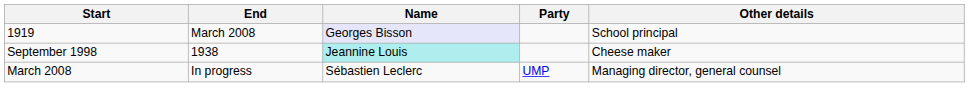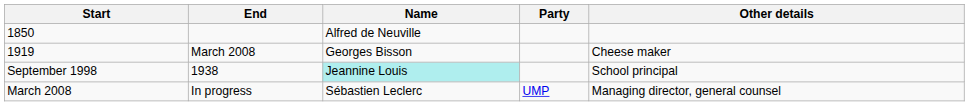 <table class="wikitable sortable" style="width: 100%" border="1">
 <tr>
 <th>Start</th>
 <th>End</th>
 <th>Name</th>
 <th>Party</th>
 <th>Other details</th>
 </tr>
 <tr>
+<td>1850</td>
+<td></td>
+<td>Alfred de Neuville</td>
+<td></td>
+<td></td>
+</tr>
+<tr>
 <td>1919</td>
 <td>March 2008</td>
-<td style="background: lavender;">Georges Bisson</td>
+<td>Georges Bisson</td>
 <td></td>
-<td>School principal</td>
+<td>Cheese maker</td>
 </tr>
 <tr>
 <td>September 1998</td>
 <td>1938</td>
 <td style="background: paleturquoise;">Jeannine Louis</td>
 <td></td>
-<td>Cheese maker</td>
+<td>School principal</td>
 </tr>
 <tr>
 <td>March 2008</td>
 <td>In progress</td>
 <td>Sébastien Leclerc</td>
 <td><a href='#'>UMP</a></td>
 <td>Managing director, general counsel</td>
 </tr>
 </table>
